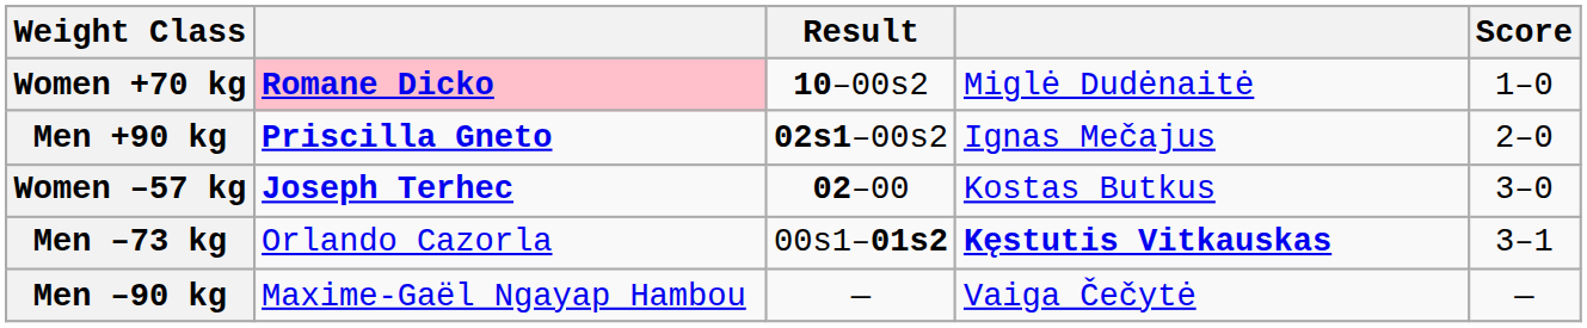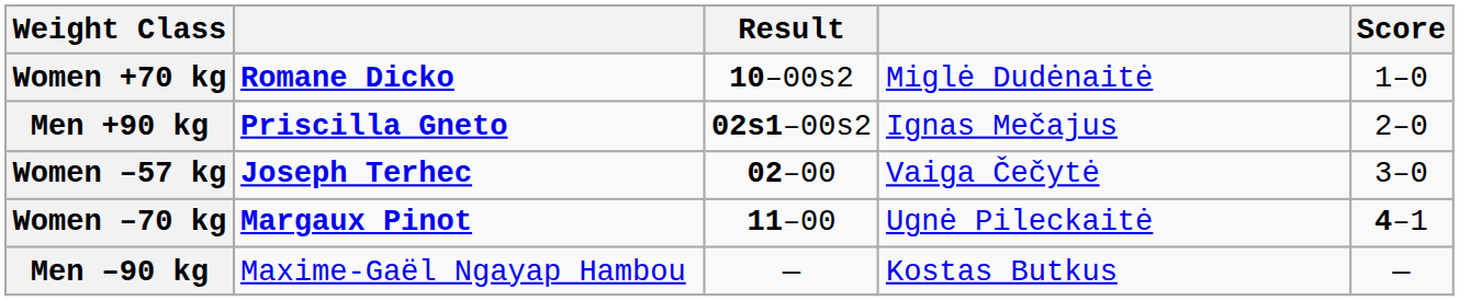 <table class="wikitable">
 <tr>
 <th>Weight Class</th>
 <th style="width: 200px;"></th>
 <th>Result</th>
 <th style="width: 200px;"></th>
 <th>Score</th>
 </tr>
 <tr>
 <th>Women +70 kg</th>
-<td style="background: pink;"><strong><a href='#'>Romane Dicko</a></strong></td>
+<td><strong><a href='#'>Romane Dicko</a></strong></td>
 <td align=center><strong>10</strong>–00s2</td>
 <td><a href='#'>Miglė Dudėnaitė</a></td>
 <td align=center>1–0</td>
 </tr>
 <tr>
 <th>Men +90 kg</th>
 <td><strong><a href='#'>Priscilla Gneto</a></strong></td>
 <td align=center><strong>02s1</strong>–00s2</td>
 <td><a href='#'>Ignas Mečajus</a></td>
 <td align=center>2–0</td>
 </tr>
 <tr>
 <th>Women –57 kg</th>
 <td><strong><a href='#'>Joseph Terhec</a></strong></td>
 <td align=center><strong>02</strong>–00</td>
-<td><a href='#'>Kostas Butkus</a></td>
+<td><a href='#'>Vaiga Čečytė</a></td>
 <td align=center>3–0</td>
 </tr>
 <tr>
-<th>Men –73 kg</th>
-<td><a href='#'>Orlando Cazorla</a></td>
-<td align=center>00s1–<strong>01s2</strong></td>
-<td><strong><a href='#'>Kęstutis Vitkauskas</a></strong></td>
-<td align=center>3–1</td>
+<th>Women –70 kg</th>
+<td><strong><a href='#'>Margaux Pinot</a></strong></td>
+<td align=center><strong>11</strong>–00</td>
+<td><a href='#'>Ugnė Pileckaitė</a></td>
+<td align=center><strong>4</strong>–1</td>
 </tr>
 <tr>
 <th>Men –90 kg</th>
 <td><a href='#'>Maxime-Gaël Ngayap Hambou</a></td>
 <td align=center>—</td>
-<td><a href='#'>Vaiga Čečytė</a></td>
+<td><a href='#'>Kostas Butkus</a></td>
 <td align=center>—</td>
 </tr>
 </table>
